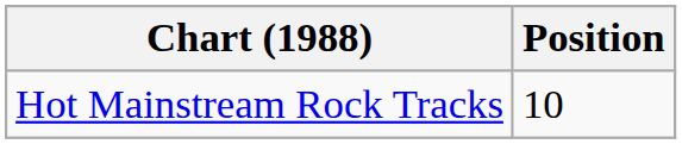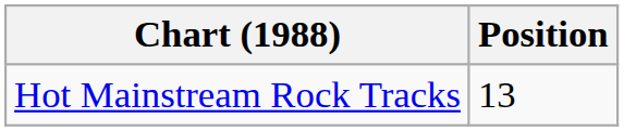 <table class="wikitable" border="1">
 <tr>
 <th>Chart (1988)</th>
 <th>Position</th>
 </tr>
 <tr>
 <td><a href='#'>Hot Mainstream Rock Tracks</a></td>
-<td>10</td>
+<td>13</td>
 </tr>
 </table>
